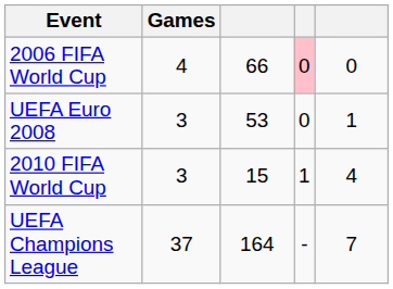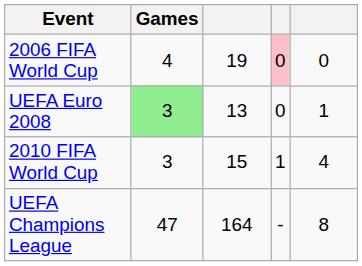 <table class="wikitable">
 <tr>
 <th width=100 align="left">Event</th>
 <th width=50>Games</th>
 <th width=50></th>
 <th nowrap="yes"> </th>
 <th width=50></th>
 </tr>
 <tr align="center">
 <td align="left"><a href='#'>2006 FIFA World Cup</a></td>
 <td>4</td>
-<td>66</td>
+<td>19</td>
 <td style="background: pink;">0</td>
 <td>0</td>
 </tr>
 <tr align="center">
 <td align="left"><a href='#'>UEFA Euro 2008</a></td>
-<td>3</td>
-<td>53</td>
+<td style="background: lightgreen;">3</td>
+<td>13</td>
 <td>0</td>
 <td>1</td>
 </tr>
 <tr align="center">
 <td align="left"><a href='#'>2010 FIFA World Cup</a></td>
 <td>3</td>
 <td>15</td>
 <td>1</td>
 <td>4</td>
 </tr>
 <tr align="center">
 <td align="left"><a href='#'>UEFA Champions League</a></td>
-<td>37</td>
+<td>47</td>
 <td>164</td>
 <td>-</td>
-<td>7</td>
+<td>8</td>
 </tr>
 </table>
